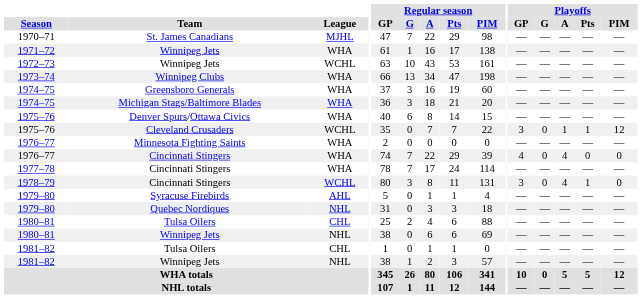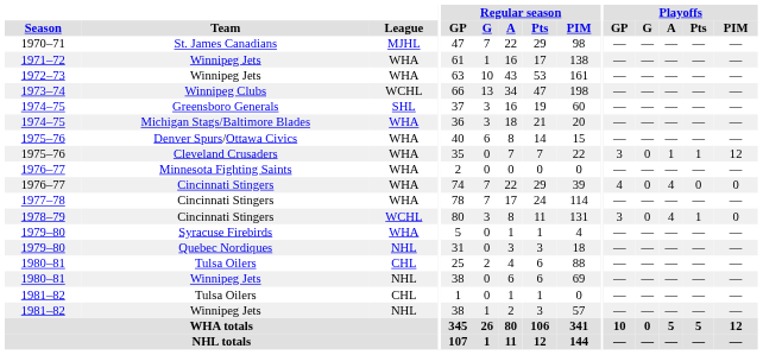 <table border="0" cellpadding="1" cellspacing="0" style="text-align:center; width:60em">
 <tr bgcolor="#e0e0e0">
 <th colspan="3" bgcolor="#ffffff"></th>
 <th rowspan="100" bgcolor="#ffffff"></th>
 <th colspan="5"><a href='#'>Regular season</a></th>
 <th rowspan="100" bgcolor="#ffffff"></th>
 <th colspan="5"><a href='#'>Playoffs</a></th>
 </tr>
 <tr bgcolor="#e0e0e0">
 <th><a href='#'>Season</a></th>
 <th>Team</th>
 <th>League</th>
 <th>GP</th>
 <th><a href='#'>G</a></th>
 <th><a href='#'>A</a></th>
 <th><a href='#'>Pts</a></th>
 <th><a href='#'>PIM</a></th>
 <th>GP</th>
 <th>G</th>
 <th>A</th>
 <th>Pts</th>
 <th>PIM</th>
 </tr>
 <tr>
 <td>1970–71</td>
 <td><a href='#'>St. James Canadians</a></td>
 <td><a href='#'>MJHL</a></td>
 <td>47</td>
 <td>7</td>
 <td>22</td>
 <td>29</td>
 <td>98</td>
 <td>—</td>
 <td>—</td>
 <td>—</td>
 <td>—</td>
 <td>—</td>
 </tr>
 <tr bgcolor="#f0f0f0">
 <td><a href='#'>1971–72</a></td>
 <td><a href='#'>Winnipeg Jets</a></td>
 <td>WHA</td>
 <td>61</td>
 <td>1</td>
 <td>16</td>
 <td>17</td>
 <td>138</td>
 <td>—</td>
 <td>—</td>
 <td>—</td>
 <td>—</td>
 <td>—</td>
 </tr>
 <tr>
 <td><a href='#'>1972–73</a></td>
 <td>Winnipeg Jets</td>
-<td>WCHL</td>
+<td>WHA</td>
 <td>63</td>
 <td>10</td>
 <td>43</td>
 <td>53</td>
 <td>161</td>
 <td>—</td>
 <td>—</td>
 <td>—</td>
 <td>—</td>
 <td>—</td>
 </tr>
 <tr bgcolor="#f0f0f0">
 <td><a href='#'>1973–74</a></td>
 <td><a href='#'>Winnipeg Clubs</a></td>
-<td>WHA</td>
+<td>WCHL</td>
 <td>66</td>
 <td>13</td>
 <td>34</td>
 <td>47</td>
 <td>198</td>
 <td>—</td>
 <td>—</td>
 <td>—</td>
 <td>—</td>
 <td>—</td>
 </tr>
 <tr>
 <td><a href='#'>1974–75</a></td>
 <td><a href='#'>Greensboro Generals</a></td>
-<td>WHA</td>
+<td><a href='#'>SHL</a></td>
 <td>37</td>
 <td>3</td>
 <td>16</td>
 <td>19</td>
 <td>60</td>
 <td>—</td>
 <td>—</td>
 <td>—</td>
 <td>—</td>
 <td>—</td>
 </tr>
 <tr bgcolor="#f0f0f0">
 <td><a href='#'>1974–75</a></td>
 <td><a href='#'>Michigan Stags/Baltimore Blades</a></td>
 <td><a href='#'>WHA</a></td>
 <td>36</td>
 <td>3</td>
 <td>18</td>
 <td>21</td>
 <td>20</td>
 <td>—</td>
 <td>—</td>
 <td>—</td>
 <td>—</td>
 <td>—</td>
 </tr>
 <tr>
 <td><a href='#'>1975–76</a></td>
 <td><a href='#'>Denver Spurs</a>/<a href='#'>Ottawa Civics</a></td>
 <td>WHA</td>
 <td>40</td>
 <td>6</td>
 <td>8</td>
 <td>14</td>
 <td>15</td>
 <td>—</td>
 <td>—</td>
 <td>—</td>
 <td>—</td>
 <td>—</td>
 </tr>
 <tr bgcolor="#f0f0f0">
 <td>1975–76</td>
 <td><a href='#'>Cleveland Crusaders</a></td>
-<td>WCHL</td>
+<td>WHA</td>
 <td>35</td>
 <td>0</td>
 <td>7</td>
 <td>7</td>
 <td>22</td>
 <td>3</td>
 <td>0</td>
 <td>1</td>
 <td>1</td>
 <td>12</td>
 </tr>
 <tr>
 <td><a href='#'>1976–77</a></td>
 <td><a href='#'>Minnesota Fighting Saints</a></td>
 <td>WHA</td>
 <td>2</td>
 <td>0</td>
 <td>0</td>
 <td>0</td>
 <td>0</td>
 <td>—</td>
 <td>—</td>
 <td>—</td>
 <td>—</td>
 <td>—</td>
 </tr>
 <tr bgcolor="#f0f0f0">
 <td>1976–77</td>
 <td><a href='#'>Cincinnati Stingers</a></td>
 <td>WHA</td>
 <td>74</td>
 <td>7</td>
 <td>22</td>
 <td>29</td>
 <td>39</td>
 <td>4</td>
 <td>0</td>
 <td>4</td>
 <td>0</td>
 <td>0</td>
 </tr>
 <tr>
 <td><a href='#'>1977–78</a></td>
 <td>Cincinnati Stingers</td>
 <td>WHA</td>
 <td>78</td>
 <td>7</td>
 <td>17</td>
 <td>24</td>
 <td>114</td>
 <td>—</td>
 <td>—</td>
 <td>—</td>
 <td>—</td>
 <td>—</td>
 </tr>
 <tr bgcolor="#f0f0f0">
 <td><a href='#'>1978–79</a></td>
 <td>Cincinnati Stingers</td>
 <td><a href='#'>WCHL</a></td>
 <td>80</td>
 <td>3</td>
 <td>8</td>
 <td>11</td>
 <td>131</td>
 <td>3</td>
 <td>0</td>
 <td>4</td>
 <td>1</td>
 <td>0</td>
 </tr>
 <tr>
 <td><a href='#'>1979–80</a></td>
 <td><a href='#'>Syracuse Firebirds</a></td>
-<td><a href='#'>AHL</a></td>
+<td><a href='#'>WHA</a></td>
 <td>5</td>
 <td>0</td>
 <td>1</td>
 <td>1</td>
 <td>4</td>
 <td>—</td>
 <td>—</td>
 <td>—</td>
 <td>—</td>
 <td>—</td>
 </tr>
 <tr bgcolor="#f0f0f0">
 <td><a href='#'>1979–80</a></td>
 <td><a href='#'>Quebec Nordiques</a></td>
 <td><a href='#'>NHL</a></td>
 <td>31</td>
 <td>0</td>
 <td>3</td>
 <td>3</td>
 <td>18</td>
 <td>—</td>
 <td>—</td>
 <td>—</td>
 <td>—</td>
 <td>—</td>
 </tr>
 <tr>
 <td><a href='#'>1980–81</a></td>
 <td><a href='#'>Tulsa Oilers</a></td>
 <td><a href='#'>CHL</a></td>
 <td>25</td>
 <td>2</td>
 <td>4</td>
 <td>6</td>
 <td>88</td>
 <td>—</td>
 <td>—</td>
 <td>—</td>
 <td>—</td>
 <td>—</td>
 </tr>
 <tr bgcolor="#f0f0f0">
 <td><a href='#'>1980–81</a></td>
 <td><a href='#'>Winnipeg Jets</a></td>
 <td>NHL</td>
 <td>38</td>
 <td>0</td>
 <td>6</td>
 <td>6</td>
 <td>69</td>
 <td>—</td>
 <td>—</td>
 <td>—</td>
 <td>—</td>
 <td>—</td>
 </tr>
 <tr>
 <td><a href='#'>1981–82</a></td>
 <td>Tulsa Oilers</td>
 <td>CHL</td>
 <td>1</td>
 <td>0</td>
 <td>1</td>
 <td>1</td>
 <td>0</td>
 <td>—</td>
 <td>—</td>
 <td>—</td>
 <td>—</td>
 <td>—</td>
 </tr>
 <tr bgcolor="#f0f0f0">
 <td><a href='#'>1981–82</a></td>
 <td>Winnipeg Jets</td>
 <td>NHL</td>
 <td>38</td>
 <td>1</td>
 <td>2</td>
 <td>3</td>
 <td>57</td>
 <td>—</td>
 <td>—</td>
 <td>—</td>
 <td>—</td>
 <td>—</td>
 </tr>
 <tr bgcolor="#e0e0e0">
 <th colspan="3">WHA totals</th>
 <th>345</th>
 <th>26</th>
 <th>80</th>
 <th>106</th>
 <th>341</th>
 <th>10</th>
 <th>0</th>
 <th>5</th>
 <th>5</th>
 <th>12</th>
 </tr>
 <tr bgcolor="#e0e0e0">
 <th colspan="3">NHL totals</th>
 <th>107</th>
 <th>1</th>
 <th>11</th>
 <th>12</th>
 <th>144</th>
 <th>—</th>
 <th>—</th>
 <th>—</th>
 <th>—</th>
 <th>—</th>
 </tr>
 </table>
